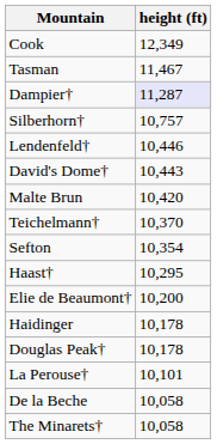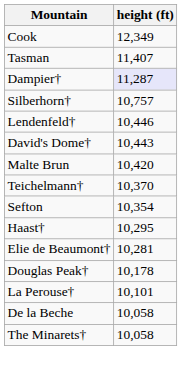 <table class="wikitable">
 <tr>
 <th>Mountain</th>
 <th>height (ft)</th>
 </tr>
 <tr>
 <td>Cook</td>
 <td>12,349</td>
 </tr>
 <tr>
 <td>Tasman</td>
-<td>11,467</td>
+<td>11,407</td>
 </tr>
 <tr>
 <td>Dampier†</td>
 <td style="background: lavender;">11,287</td>
 </tr>
 <tr>
 <td>Silberhorn†</td>
 <td>10,757</td>
 </tr>
 <tr>
 <td>Lendenfeld†</td>
 <td>10,446</td>
 </tr>
 <tr>
 <td>David's Dome†</td>
 <td>10,443</td>
 </tr>
 <tr>
 <td>Malte Brun</td>
 <td>10,420</td>
 </tr>
 <tr>
 <td>Teichelmann†</td>
 <td>10,370</td>
 </tr>
 <tr>
 <td>Sefton</td>
 <td>10,354</td>
 </tr>
 <tr>
 <td>Haast†</td>
 <td>10,295</td>
 </tr>
 <tr>
 <td>Elie de Beaumont†</td>
-<td>10,200</td>
-</tr>
-<tr>
-<td>Haidinger</td>
-<td>10,178</td>
+<td>10,281</td>
 </tr>
 <tr>
 <td>Douglas Peak†</td>
 <td>10,178</td>
 </tr>
 <tr>
 <td>La Perouse†</td>
 <td>10,101</td>
 </tr>
 <tr>
 <td>De la Beche</td>
 <td>10,058</td>
 </tr>
 <tr>
 <td>The Minarets†</td>
 <td>10,058</td>
 </tr>
 </table>
